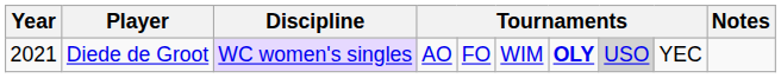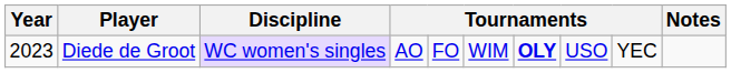 <table class="wikitable">
 <tr>
 <th scope="col">Year</th>
 <th scope="col" style="width:150">Player</th>
 <th scope="col" style="width:140">Discipline</th>
 <th scope="colgroup" colspan="6">Tournaments</th>
 <th scope="col" class="unsortable">Notes</th>
 </tr>
 <tr>
-<td>2021</td>
+<td>2023</td>
 <td style="text-align: left;"> <a href='#'>Diede de Groot</a></td>
 <td style="background:#e6d9ff;text-align: left;" data-sort-value="9"><a href='#'>WC women's singles</a></td>
 <td><a href='#'>AO</a></td>
 <td><a href='#'>FO</a></td>
 <td><a href='#'>WIM</a></td>
 <td><strong><a href='#'>OLY</a></strong></td>
-<td style="background: lightgrey;"><a href='#'>USO</a></td>
+<td><a href='#'>USO</a></td>
 <td>YEC</td>
 <td></td>
 </tr>
 </table>
